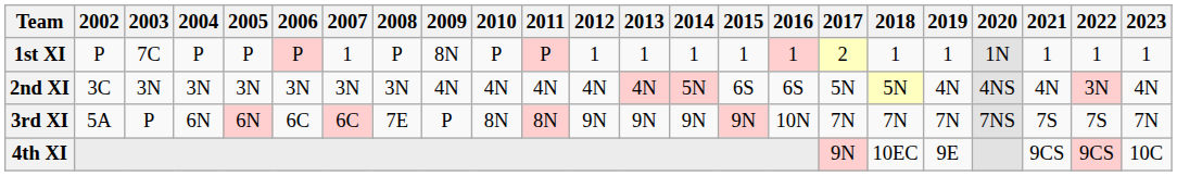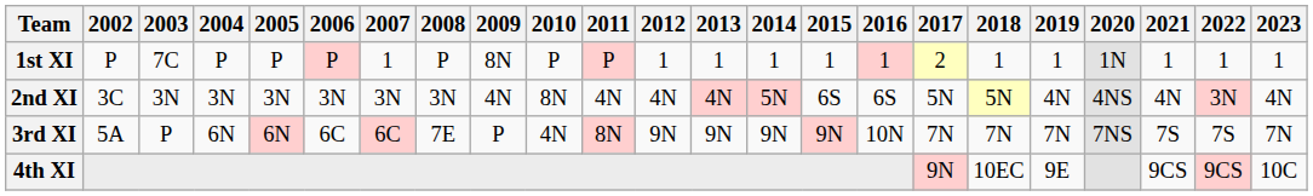 <table class="wikitable" style="font-size:85%; text-align:center;">
 <tr>
 <th scope="col">Team</th>
 <th scope="col">2002</th>
 <th scope="col">2003</th>
 <th scope="col">2004</th>
 <th scope="col">2005</th>
 <th scope="col">2006</th>
 <th scope="col">2007</th>
 <th scope="col">2008</th>
 <th scope="col">2009</th>
 <th scope="col">2010</th>
 <th scope="col">2011</th>
 <th scope="col">2012</th>
 <th scope="col">2013</th>
 <th scope="col">2014</th>
 <th scope="col">2015</th>
 <th scope="col">2016</th>
 <th scope="col">2017</th>
 <th scope="col">2018</th>
 <th scope="col">2019</th>
 <th scope="col">2020</th>
 <th scope="col">2021</th>
 <th scope="col">2022</th>
 <th scope="col">2023</th>
 </tr>
 <tr>
 <th scope="row">1st XI</th>
 <td>P</td>
 <td>7C</td>
 <td>P</td>
 <td>P</td>
 <td bgcolor="#ffcfcf">P</td>
 <td>1</td>
 <td>P</td>
 <td>8N</td>
 <td>P</td>
 <td bgcolor="#ffcfcf">P</td>
 <td>1</td>
 <td>1</td>
 <td>1</td>
 <td>1</td>
 <td bgcolor="#ffcfcf">1</td>
 <td bgcolor="#ffffbf">2</td>
 <td>1</td>
 <td>1</td>
 <td bgcolor="#e2e2e2">1N</td>
 <td>1</td>
 <td>1</td>
 <td>1</td>
 </tr>
 <tr>
 <th scope="row">2nd XI</th>
 <td>3C</td>
 <td>3N</td>
 <td>3N</td>
 <td>3N</td>
 <td>3N</td>
 <td>3N</td>
 <td>3N</td>
 <td>4N</td>
-<td>4N</td>
+<td>8N</td>
 <td>4N</td>
 <td>4N</td>
 <td bgcolor="#ffcfcf">4N</td>
 <td bgcolor="#ffcfcf">5N</td>
 <td>6S</td>
 <td>6S</td>
 <td>5N</td>
 <td bgcolor="#ffffbf">5N</td>
 <td>4N</td>
 <td bgcolor="#e2e2e2">4NS</td>
 <td>4N</td>
 <td bgcolor="#ffcfcf">3N</td>
 <td>4N</td>
 </tr>
 <tr>
 <th scope="row">3rd XI</th>
 <td>5A</td>
 <td>P</td>
 <td>6N</td>
 <td bgcolor="#ffcfcf">6N</td>
 <td>6C</td>
 <td bgcolor="#ffcfcf">6C</td>
 <td>7E</td>
 <td>P</td>
-<td>8N</td>
+<td>4N</td>
 <td bgcolor="#ffcfcf">8N</td>
 <td>9N</td>
 <td>9N</td>
 <td>9N</td>
 <td bgcolor="#ffcfcf">9N</td>
 <td>10N</td>
 <td>7N</td>
 <td>7N</td>
 <td>7N</td>
 <td bgcolor="#e2e2e2">7NS</td>
 <td>7S</td>
 <td>7S</td>
 <td>7N</td>
 </tr>
 <tr>
 <th scope="row">4th XI</th>
 <td bgcolor="#ececec" colspan="15"></td>
 <td bgcolor="#ffcfcf">9N</td>
 <td>10EC</td>
 <td>9E</td>
 <td bgcolor="#e2e2e2"></td>
 <td>9CS</td>
 <td bgcolor="#ffcfcf">9CS</td>
 <td>10C</td>
 </tr>
 </table>
